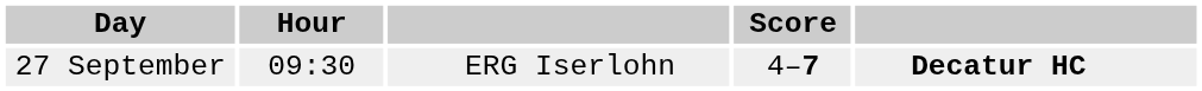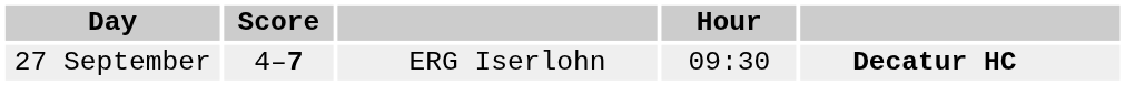 <table border="0" style="border: 1px solid #999 style="font-size:90%; background-color:white">
 <tr align="center" bgcolor="#cccccc">
 <th width="100">  Day  </th>
+<th width="50">Score</th>
+<th width="150"></th>
 <th width="30">  Hour  </th>
-<th width="150"></th>
-<th width="50">Score</th>
 <th width="150"></th>
 </tr>
 <tr align="center" bgcolor="#efefef">
 <td>27 September</td>
+<td>4–<strong>7</strong></td>
+<td align="right">ERG Iserlohn   </td>
 <td>09:30</td>
-<td align="right">ERG Iserlohn   </td>
-<td>4–<strong>7</strong></td>
 <td align="left">   <strong>Decatur HC</strong></td>
 </tr>
 </table>
